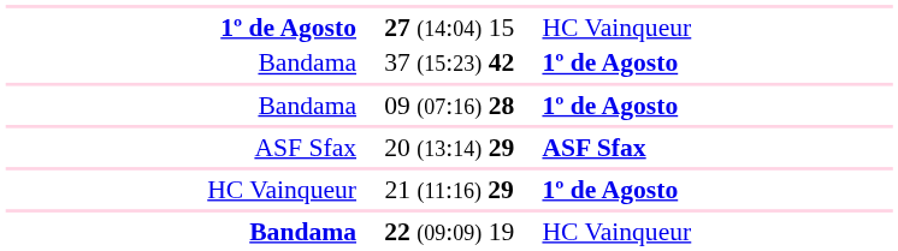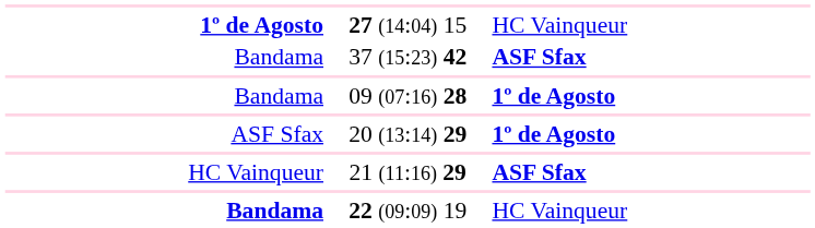 <table style="text-align:center" width=550>
 <tr>
 <th width=30%></th>
 <th width=15%></th>
 <th width=30%></th>
 </tr>
 <tr align="left" bgcolor=#ffd4e4>
 <td colspan=4></td>
 </tr>
 <tr>
 <td align="right"><strong><a href='#'>1º de Agosto</a></strong> </td>
 <td><strong>27</strong> <small>(14</small>:<small>04)</small> 15</td>
 <td align=left> <a href='#'>HC Vainqueur</a></td>
 </tr>
 <tr>
 <td align="right"><a href='#'>Bandama</a> </td>
 <td>37 <small>(15</small>:<small>23)</small> <strong>42</strong></td>
-<td align=left> <strong><a href='#'>1º de Agosto</a></strong></td>
+<td align=left> <strong><a href='#'>ASF Sfax</a></strong></td>
 </tr>
 <tr align="left" bgcolor=#ffd4e4>
 <td colspan=4></td>
 </tr>
 <tr>
 <td align="right"><a href='#'>Bandama</a> </td>
 <td>09 <small>(07</small>:<small>16)</small> <strong>28</strong></td>
 <td align=left> <strong><a href='#'>1º de Agosto</a></strong></td>
 </tr>
 <tr align="left" bgcolor=#ffd4e4>
 <td colspan=4></td>
 </tr>
 <tr>
 <td align="right"><a href='#'>ASF Sfax</a> </td>
 <td>20 <small>(13</small>:<small>14)</small> <strong>29</strong></td>
-<td align=left> <strong><a href='#'>ASF Sfax</a></strong></td>
+<td align=left> <strong><a href='#'>1º de Agosto</a></strong></td>
 </tr>
 <tr align="left" bgcolor=#ffd4e4>
 <td colspan=4></td>
 </tr>
 <tr>
 <td align="right"><a href='#'>HC Vainqueur</a> </td>
 <td>21 <small>(11</small>:<small>16)</small> <strong>29</strong></td>
-<td align=left> <strong><a href='#'>1º de Agosto</a></strong></td>
+<td align=left> <strong><a href='#'>ASF Sfax</a></strong></td>
 </tr>
 <tr align="left" bgcolor=#ffd4e4>
 <td colspan=4></td>
 </tr>
 <tr>
 <td align="right"><strong><a href='#'>Bandama</a></strong> </td>
 <td><strong>22</strong> <small>(09</small>:<small>09)</small> 19</td>
 <td align=left> <a href='#'>HC Vainqueur</a></td>
 </tr>
 </table>
